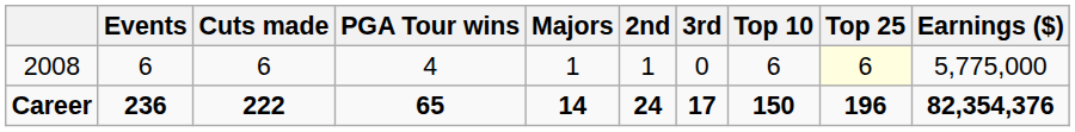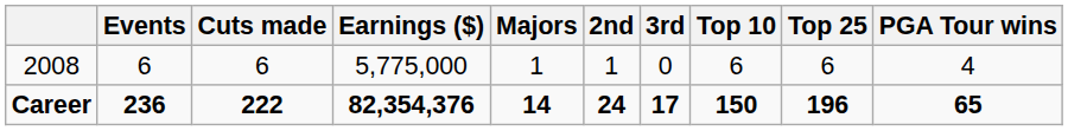 <table class=wikitable style="font-size:95%;text-align:center">
 <tr>
 <th></th>
 <th>Events</th>
 <th>Cuts made</th>
-<th>PGA Tour wins</th>
+<th>Earnings ($)</th>
 <th>Majors</th>
 <th>2nd</th>
 <th>3rd</th>
 <th>Top 10</th>
 <th>Top 25</th>
-<th>Earnings ($)</th>
+<th>PGA Tour wins</th>
 </tr>
 <tr>
 <td>2008</td>
 <td>6</td>
 <td>6</td>
-<td>4</td>
+<td>5,775,000</td>
 <td>1</td>
 <td>1</td>
 <td>0</td>
 <td>6</td>
-<td style="background: lightyellow;">6</td>
-<td>5,775,000</td>
+<td>6</td>
+<td>4</td>
 </tr>
 <tr>
 <td><strong>Career</strong></td>
 <td><strong>236</strong></td>
 <td><strong>222</strong></td>
-<td><strong>65</strong></td>
+<td><strong>82,354,376</strong></td>
 <td><strong>14</strong></td>
 <td><strong>24</strong></td>
 <td><strong>17</strong></td>
 <td><strong>150</strong></td>
 <td><strong>196</strong></td>
-<td><strong>82,354,376</strong></td>
+<td><strong>65</strong></td>
 </tr>
 </table>
